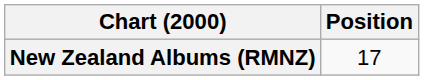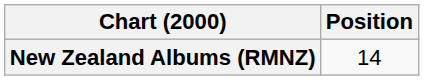 <table class="wikitable plainrowheaders" style="text-align:center">
 <tr>
 <th scope="col">Chart (2000)</th>
 <th scope="col">Position</th>
 </tr>
 <tr>
 <th scope="row">New Zealand Albums (RMNZ)</th>
-<td>17</td>
+<td>14</td>
 </tr>
 </table>
